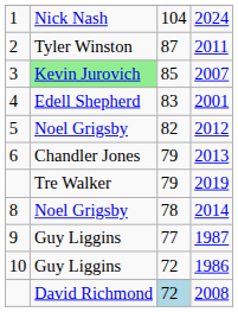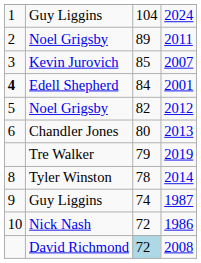 <table class="wikitable">
 <tr>
 </tr>
 <tr>
 <td>1</td>
-<td><a href='#'>Nick Nash</a></td>
+<td>Guy Liggins</td>
 <td>104</td>
 <td><a href='#'>2024</a></td>
 </tr>
 <tr>
 <td>2</td>
-<td>Tyler Winston</td>
-<td>87</td>
+<td><a href='#'>Noel Grigsby</a></td>
+<td>89</td>
 <td><a href='#'>2011</a></td>
 </tr>
 <tr>
 <td>3</td>
-<td style="background: lightgreen;"><a href='#'>Kevin Jurovich</a></td>
+<td><a href='#'>Kevin Jurovich</a></td>
 <td>85</td>
 <td><a href='#'>2007</a></td>
 </tr>
 <tr>
-<td>4</td>
+<td><strong>4</strong></td>
 <td><a href='#'>Edell Shepherd</a></td>
-<td>83</td>
+<td>84</td>
 <td><a href='#'>2001</a></td>
 </tr>
 <tr>
 <td>5</td>
 <td><a href='#'>Noel Grigsby</a></td>
 <td>82</td>
 <td><a href='#'>2012</a></td>
 </tr>
 <tr>
 <td>6</td>
 <td>Chandler Jones</td>
-<td>79</td>
+<td>80</td>
 <td><a href='#'>2013</a></td>
 </tr>
 <tr>
 <td></td>
 <td>Tre Walker</td>
 <td>79</td>
 <td><a href='#'>2019</a></td>
 </tr>
 <tr>
 <td>8</td>
-<td><a href='#'>Noel Grigsby</a></td>
+<td>Tyler Winston</td>
 <td>78</td>
 <td><a href='#'>2014</a></td>
 </tr>
 <tr>
 <td>9</td>
 <td>Guy Liggins</td>
-<td>77</td>
+<td>74</td>
 <td><a href='#'>1987</a></td>
 </tr>
 <tr>
 <td>10</td>
-<td>Guy Liggins</td>
+<td><a href='#'>Nick Nash</a></td>
 <td>72</td>
 <td><a href='#'>1986</a></td>
 </tr>
 <tr>
 <td></td>
 <td><a href='#'>David Richmond</a></td>
 <td style="background: lightblue;">72</td>
 <td><a href='#'>2008</a></td>
 </tr>
 </table>
